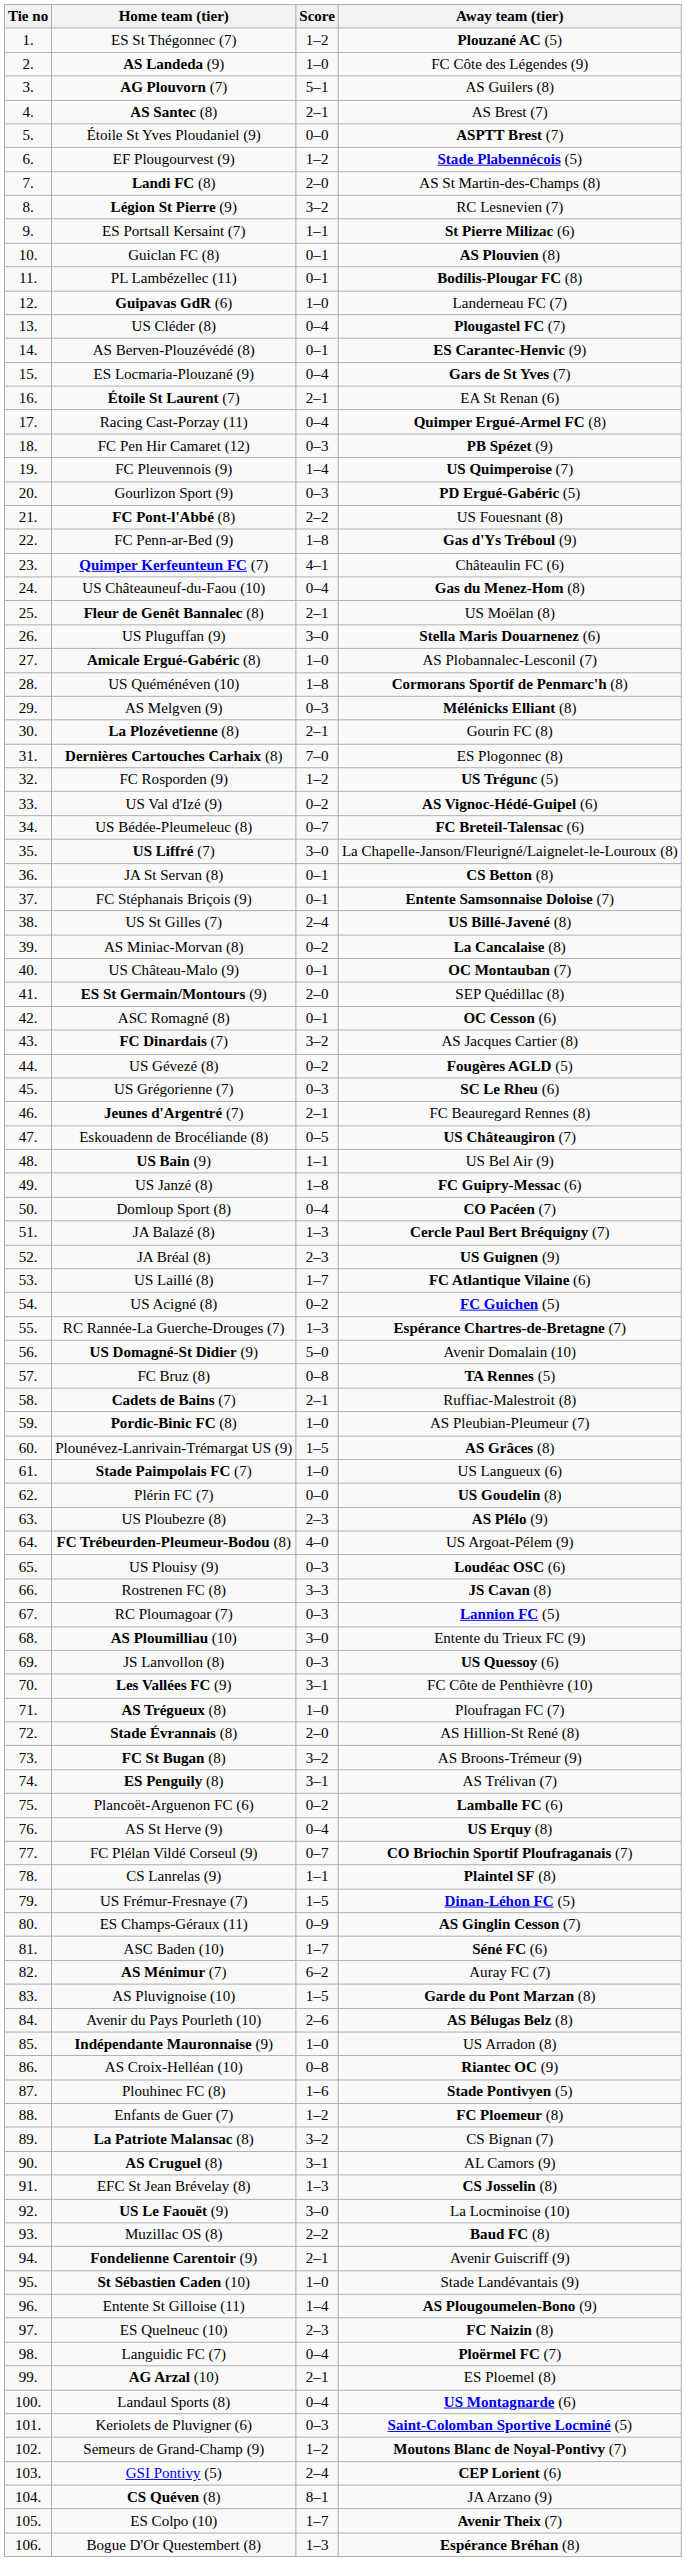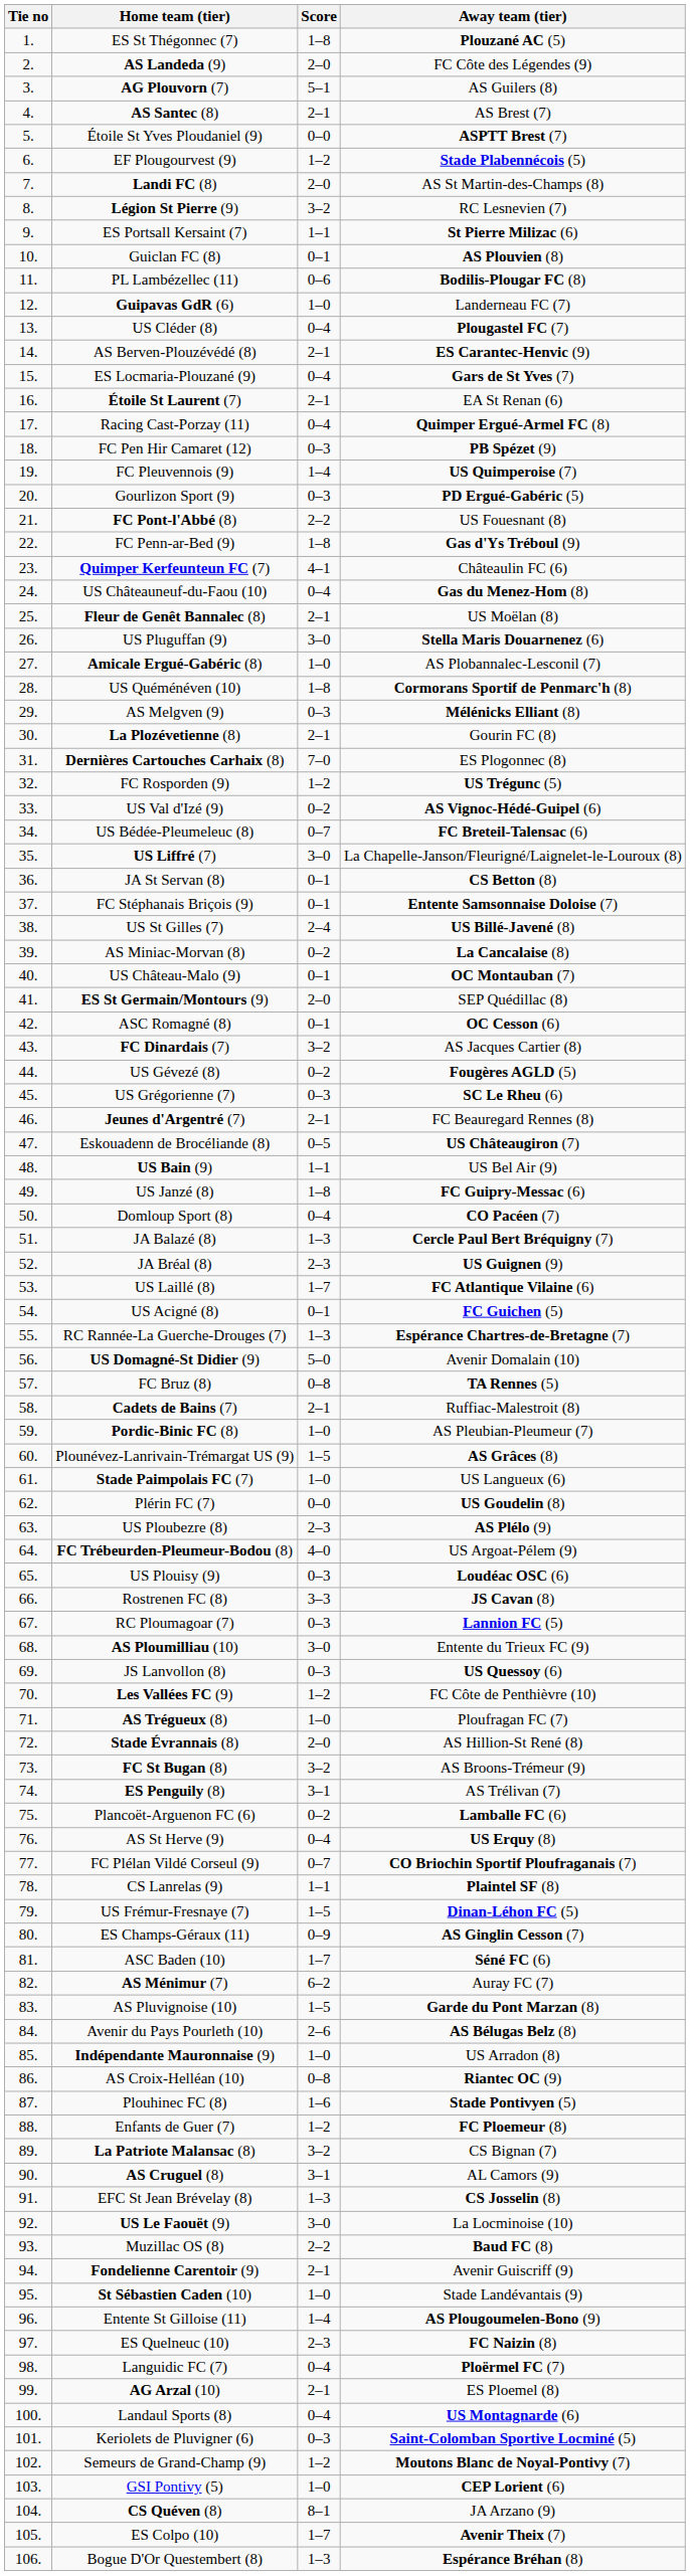 <table class="wikitable" style="text-align: center">
 <tr>
 <th>Tie no</th>
 <th>Home team (tier)</th>
 <th>Score</th>
 <th>Away team (tier)</th>
 </tr>
 <tr>
 <td>1.</td>
 <td>ES St Thégonnec (7)</td>
-<td>1–2 </td>
+<td>1–8</td>
 <td><strong>Plouzané AC</strong> (5)</td>
 </tr>
 <tr>
 <td>2.</td>
 <td><strong>AS Landeda</strong> (9)</td>
-<td>1–0</td>
+<td>2–0</td>
 <td>FC Côte des Légendes (9)</td>
 </tr>
 <tr>
 <td>3.</td>
 <td><strong>AG Plouvorn</strong> (7)</td>
 <td>5–1</td>
 <td>AS Guilers (8)</td>
 </tr>
 <tr>
 <td>4.</td>
 <td><strong>AS Santec</strong> (8)</td>
 <td>2–1</td>
 <td>AS Brest (7)</td>
 </tr>
 <tr>
 <td>5.</td>
 <td>Étoile St Yves Ploudaniel (9)</td>
 <td>0–0 </td>
 <td><strong>ASPTT Brest</strong> (7)</td>
 </tr>
 <tr>
 <td>6.</td>
 <td>EF Plougourvest (9)</td>
 <td>1–2 </td>
 <td><strong><a href='#'>Stade Plabennécois</a></strong> (5)</td>
 </tr>
 <tr>
 <td>7.</td>
 <td><strong>Landi FC</strong> (8)</td>
 <td>2–0</td>
 <td>AS St Martin-des-Champs (8)</td>
 </tr>
 <tr>
 <td>8.</td>
 <td><strong>Légion St Pierre</strong> (9)</td>
 <td>3–2</td>
 <td>RC Lesnevien (7)</td>
 </tr>
 <tr>
 <td>9.</td>
 <td>ES Portsall Kersaint (7)</td>
 <td>1–1 </td>
 <td><strong>St Pierre Milizac</strong> (6)</td>
 </tr>
 <tr>
 <td>10.</td>
 <td>Guiclan FC (8)</td>
 <td>0–1 </td>
 <td><strong>AS Plouvien</strong> (8)</td>
 </tr>
 <tr>
 <td>11.</td>
 <td>PL Lambézellec (11)</td>
-<td>0–1</td>
+<td>0–6</td>
 <td><strong>Bodilis-Plougar FC</strong> (8)</td>
 </tr>
 <tr>
 <td>12.</td>
 <td><strong>Guipavas GdR</strong> (6)</td>
 <td>1–0</td>
 <td>Landerneau FC (7)</td>
 </tr>
 <tr>
 <td>13.</td>
 <td>US Cléder (8)</td>
 <td>0–4</td>
 <td><strong>Plougastel FC</strong> (7)</td>
 </tr>
 <tr>
 <td>14.</td>
 <td>AS Berven-Plouzévédé (8)</td>
-<td>0–1</td>
+<td>2–1 </td>
 <td><strong>ES Carantec-Henvic</strong> (9)</td>
 </tr>
 <tr>
 <td>15.</td>
 <td>ES Locmaria-Plouzané (9)</td>
 <td>0–4</td>
 <td><strong>Gars de St Yves</strong> (7)</td>
 </tr>
 <tr>
 <td>16.</td>
 <td><strong>Étoile St Laurent</strong> (7)</td>
 <td>2–1</td>
 <td>EA St Renan (6)</td>
 </tr>
 <tr>
 <td>17.</td>
 <td>Racing Cast-Porzay (11)</td>
 <td>0–4</td>
 <td><strong>Quimper Ergué-Armel FC</strong> (8)</td>
 </tr>
 <tr>
 <td>18.</td>
 <td>FC Pen Hir Camaret (12)</td>
 <td>0–3</td>
 <td><strong>PB Spézet</strong> (9)</td>
 </tr>
 <tr>
 <td>19.</td>
 <td>FC Pleuvennois (9)</td>
 <td>1–4 </td>
 <td><strong>US Quimperoise</strong> (7)</td>
 </tr>
 <tr>
 <td>20.</td>
 <td>Gourlizon Sport (9)</td>
 <td>0–3</td>
 <td><strong>PD Ergué-Gabéric</strong> (5)</td>
 </tr>
 <tr>
 <td>21.</td>
 <td><strong>FC Pont-l'Abbé</strong> (8)</td>
 <td>2–2 </td>
 <td>US Fouesnant (8)</td>
 </tr>
 <tr>
 <td>22.</td>
 <td>FC Penn-ar-Bed (9)</td>
 <td>1–8</td>
 <td><strong>Gas d'Ys Tréboul</strong> (9)</td>
 </tr>
 <tr>
 <td>23.</td>
 <td><strong><a href='#'>Quimper Kerfeunteun FC</a></strong> (7)</td>
 <td>4–1 </td>
 <td>Châteaulin FC (6)</td>
 </tr>
 <tr>
 <td>24.</td>
 <td>US Châteauneuf-du-Faou (10)</td>
 <td>0–4</td>
 <td><strong>Gas du Menez-Hom</strong> (8)</td>
 </tr>
 <tr>
 <td>25.</td>
 <td><strong>Fleur de Genêt Bannalec</strong> (8)</td>
 <td>2–1</td>
 <td>US Moëlan (8)</td>
 </tr>
 <tr>
 <td>26.</td>
 <td>US Pluguffan (9)</td>
 <td>3–0</td>
 <td><strong>Stella Maris Douarnenez</strong> (6)</td>
 </tr>
 <tr>
 <td>27.</td>
 <td><strong>Amicale Ergué-Gabéric</strong> (8)</td>
 <td>1–0</td>
 <td>AS Plobannalec-Lesconil (7)</td>
 </tr>
 <tr>
 <td>28.</td>
 <td>US Quéménéven (10)</td>
 <td>1–8</td>
 <td><strong>Cormorans Sportif de Penmarc'h</strong> (8)</td>
 </tr>
 <tr>
 <td>29.</td>
 <td>AS Melgven (9)</td>
 <td>0–3</td>
 <td><strong>Mélénicks Elliant</strong> (8)</td>
 </tr>
 <tr>
 <td>30.</td>
 <td><strong>La Plozévetienne</strong> (8)</td>
 <td>2–1</td>
 <td>Gourin FC (8)</td>
 </tr>
 <tr>
 <td>31.</td>
 <td><strong>Dernières Cartouches Carhaix</strong> (8)</td>
 <td>7–0</td>
 <td>ES Plogonnec (8)</td>
 </tr>
 <tr>
 <td>32.</td>
 <td>FC Rosporden (9)</td>
 <td>1–2</td>
 <td><strong>US Trégunc</strong> (5)</td>
 </tr>
 <tr>
 <td>33.</td>
 <td>US Val d'Izé (9)</td>
 <td>0–2</td>
 <td><strong>AS Vignoc-Hédé-Guipel</strong> (6)</td>
 </tr>
 <tr>
 <td>34.</td>
 <td>US Bédée-Pleumeleuc (8)</td>
 <td>0–7</td>
 <td><strong>FC Breteil-Talensac</strong> (6)</td>
 </tr>
 <tr>
 <td>35.</td>
 <td><strong>US Liffré</strong> (7)</td>
 <td>3–0</td>
 <td>La Chapelle-Janson/Fleurigné/Laignelet-le-Louroux (8)</td>
 </tr>
 <tr>
 <td>36.</td>
 <td>JA St Servan (8)</td>
 <td>0–1</td>
 <td><strong>CS Betton</strong> (8)</td>
 </tr>
 <tr>
 <td>37.</td>
 <td>FC Stéphanais Briçois (9)</td>
 <td>0–1</td>
 <td><strong>Entente Samsonnaise Doloise</strong> (7)</td>
 </tr>
 <tr>
 <td>38.</td>
 <td>US St Gilles (7)</td>
 <td>2–4</td>
 <td><strong>US Billé-Javené</strong> (8)</td>
 </tr>
 <tr>
 <td>39.</td>
 <td>AS Miniac-Morvan (8)</td>
 <td>0–2</td>
 <td><strong>La Cancalaise</strong> (8)</td>
 </tr>
 <tr>
 <td>40.</td>
 <td>US Château-Malo (9)</td>
 <td>0–1</td>
 <td><strong>OC Montauban</strong> (7)</td>
 </tr>
 <tr>
 <td>41.</td>
 <td><strong>ES St Germain/Montours</strong> (9)</td>
 <td>2–0</td>
 <td>SEP Quédillac (8)</td>
 </tr>
 <tr>
 <td>42.</td>
 <td>ASC Romagné (8)</td>
 <td>0–1</td>
 <td><strong>OC Cesson</strong> (6)</td>
 </tr>
 <tr>
 <td>43.</td>
 <td><strong>FC Dinardais</strong> (7)</td>
 <td>3–2 </td>
 <td>AS Jacques Cartier (8)</td>
 </tr>
 <tr>
 <td>44.</td>
 <td>US Gévezé (8)</td>
 <td>0–2</td>
 <td><strong>Fougères AGLD</strong> (5)</td>
 </tr>
 <tr>
 <td>45.</td>
 <td>US Grégorienne (7)</td>
 <td>0–3</td>
 <td><strong>SC Le Rheu</strong> (6)</td>
 </tr>
 <tr>
 <td>46.</td>
 <td><strong>Jeunes d'Argentré</strong> (7)</td>
 <td>2–1</td>
 <td>FC Beauregard Rennes (8)</td>
 </tr>
 <tr>
 <td>47.</td>
 <td>Eskouadenn de Brocéliande (8)</td>
 <td>0–5</td>
 <td><strong>US Châteaugiron</strong> (7)</td>
 </tr>
 <tr>
 <td>48.</td>
 <td><strong>US Bain</strong> (9)</td>
 <td>1–1 </td>
 <td>US Bel Air (9)</td>
 </tr>
 <tr>
 <td>49.</td>
 <td>US Janzé (8)</td>
 <td>1–8</td>
 <td><strong>FC Guipry-Messac</strong> (6)</td>
 </tr>
 <tr>
 <td>50.</td>
 <td>Domloup Sport (8)</td>
 <td>0–4</td>
 <td><strong>CO Pacéen</strong> (7)</td>
 </tr>
 <tr>
 <td>51.</td>
 <td>JA Balazé (8)</td>
 <td>1–3</td>
 <td><strong>Cercle Paul Bert Bréquigny</strong> (7)</td>
 </tr>
 <tr>
 <td>52.</td>
 <td>JA Bréal (8)</td>
 <td>2–3</td>
 <td><strong>US Guignen</strong> (9)</td>
 </tr>
 <tr>
 <td>53.</td>
 <td>US Laillé (8)</td>
 <td>1–7</td>
 <td><strong>FC Atlantique Vilaine</strong> (6)</td>
 </tr>
 <tr>
 <td>54.</td>
 <td>US Acigné (8)</td>
-<td>0–2</td>
+<td>0–1</td>
 <td><strong><a href='#'>FC Guichen</a></strong> (5)</td>
 </tr>
 <tr>
 <td>55.</td>
 <td>RC Rannée-La Guerche-Drouges (7)</td>
 <td>1–3</td>
 <td><strong>Espérance Chartres-de-Bretagne</strong> (7)</td>
 </tr>
 <tr>
 <td>56.</td>
 <td><strong>US Domagné-St Didier</strong> (9)</td>
 <td>5–0</td>
 <td>Avenir Domalain (10)</td>
 </tr>
 <tr>
 <td>57.</td>
 <td>FC Bruz (8)</td>
 <td>0–8</td>
 <td><strong>TA Rennes</strong> (5)</td>
 </tr>
 <tr>
 <td>58.</td>
 <td><strong>Cadets de Bains</strong> (7)</td>
 <td>2–1 </td>
 <td>Ruffiac-Malestroit (8)</td>
 </tr>
 <tr>
 <td>59.</td>
 <td><strong>Pordic-Binic FC</strong> (8)</td>
 <td>1–0</td>
 <td>AS Pleubian-Pleumeur (7)</td>
 </tr>
 <tr>
 <td>60.</td>
 <td>Plounévez-Lanrivain-Trémargat US (9)</td>
 <td>1–5</td>
 <td><strong>AS Grâces</strong> (8)</td>
 </tr>
 <tr>
 <td>61.</td>
 <td><strong>Stade Paimpolais FC</strong> (7)</td>
 <td>1–0</td>
 <td>US Langueux (6)</td>
 </tr>
 <tr>
 <td>62.</td>
 <td>Plérin FC (7)</td>
 <td>0–0 </td>
 <td><strong>US Goudelin</strong> (8)</td>
 </tr>
 <tr>
 <td>63.</td>
 <td>US Ploubezre (8)</td>
 <td>2–3</td>
 <td><strong>AS Plélo</strong> (9)</td>
 </tr>
 <tr>
 <td>64.</td>
 <td><strong>FC Trébeurden-Pleumeur-Bodou</strong> (8)</td>
 <td>4–0</td>
 <td>US Argoat-Pélem (9)</td>
 </tr>
 <tr>
 <td>65.</td>
 <td>US Plouisy (9)</td>
 <td>0–3</td>
 <td><strong>Loudéac OSC</strong> (6)</td>
 </tr>
 <tr>
 <td>66.</td>
 <td>Rostrenen FC (8)</td>
 <td>3–3 </td>
 <td><strong>JS Cavan</strong> (8)</td>
 </tr>
 <tr>
 <td>67.</td>
 <td>RC Ploumagoar (7)</td>
 <td>0–3</td>
 <td><strong><a href='#'>Lannion FC</a></strong> (5)</td>
 </tr>
 <tr>
 <td>68.</td>
 <td><strong>AS Ploumilliau</strong> (10)</td>
 <td>3–0</td>
 <td>Entente du Trieux FC (9)</td>
 </tr>
 <tr>
 <td>69.</td>
 <td>JS Lanvollon (8)</td>
 <td>0–3</td>
 <td><strong>US Quessoy</strong> (6)</td>
 </tr>
 <tr>
 <td>70.</td>
 <td><strong>Les Vallées FC</strong> (9)</td>
-<td>3–1 </td>
+<td>1–2 </td>
 <td>FC Côte de Penthièvre (10)</td>
 </tr>
 <tr>
 <td>71.</td>
 <td><strong>AS Trégueux</strong> (8)</td>
 <td>1–0</td>
 <td>Ploufragan FC (7)</td>
 </tr>
 <tr>
 <td>72.</td>
 <td><strong>Stade Évrannais</strong> (8)</td>
 <td>2–0</td>
 <td>AS Hillion-St René (8)</td>
 </tr>
 <tr>
 <td>73.</td>
 <td><strong>FC St Bugan</strong> (8)</td>
 <td>3–2</td>
 <td>AS Broons-Trémeur (9)</td>
 </tr>
 <tr>
 <td>74.</td>
 <td><strong>ES Penguily</strong> (8)</td>
 <td>3–1</td>
 <td>AS Trélivan (7)</td>
 </tr>
 <tr>
 <td>75.</td>
 <td>Plancoët-Arguenon FC (6)</td>
 <td>0–2</td>
 <td><strong>Lamballe FC</strong> (6)</td>
 </tr>
 <tr>
 <td>76.</td>
 <td>AS St Herve (9)</td>
 <td>0–4</td>
 <td><strong>US Erquy</strong> (8)</td>
 </tr>
 <tr>
 <td>77.</td>
 <td>FC Plélan Vildé Corseul (9)</td>
 <td>0–7</td>
 <td><strong>CO Briochin Sportif Ploufraganais</strong> (7)</td>
 </tr>
 <tr>
 <td>78.</td>
 <td>CS Lanrelas (9)</td>
 <td>1–1 </td>
 <td><strong>Plaintel SF</strong> (8)</td>
 </tr>
 <tr>
 <td>79.</td>
 <td>US Frémur-Fresnaye (7)</td>
 <td>1–5</td>
 <td><strong><a href='#'>Dinan-Léhon FC</a></strong> (5)</td>
 </tr>
 <tr>
 <td>80.</td>
 <td>ES Champs-Géraux (11)</td>
 <td>0–9</td>
 <td><strong>AS Ginglin Cesson</strong> (7)</td>
 </tr>
 <tr>
 <td>81.</td>
 <td>ASC Baden (10)</td>
 <td>1–7</td>
 <td><strong>Séné FC</strong> (6)</td>
 </tr>
 <tr>
 <td>82.</td>
 <td><strong>AS Ménimur</strong> (7)</td>
 <td>6–2</td>
 <td>Auray FC (7)</td>
 </tr>
 <tr>
 <td>83.</td>
 <td>AS Pluvignoise (10)</td>
 <td>1–5</td>
 <td><strong>Garde du Pont Marzan</strong> (8)</td>
 </tr>
 <tr>
 <td>84.</td>
 <td>Avenir du Pays Pourleth (10)</td>
 <td>2–6</td>
 <td><strong>AS Bélugas Belz</strong> (8)</td>
 </tr>
 <tr>
 <td>85.</td>
 <td><strong>Indépendante Mauronnaise</strong> (9)</td>
 <td>1–0</td>
 <td>US Arradon (8)</td>
 </tr>
 <tr>
 <td>86.</td>
 <td>AS Croix-Helléan (10)</td>
 <td>0–8</td>
 <td><strong>Riantec OC</strong> (9)</td>
 </tr>
 <tr>
 <td>87.</td>
 <td>Plouhinec FC (8)</td>
 <td>1–6</td>
 <td><strong>Stade Pontivyen</strong> (5)</td>
 </tr>
 <tr>
 <td>88.</td>
 <td>Enfants de Guer (7)</td>
 <td>1–2</td>
 <td><strong>FC Ploemeur</strong> (8)</td>
 </tr>
 <tr>
 <td>89.</td>
 <td><strong>La Patriote Malansac</strong> (8)</td>
 <td>3–2</td>
 <td>CS Bignan (7)</td>
 </tr>
 <tr>
 <td>90.</td>
 <td><strong>AS Cruguel</strong> (8)</td>
 <td>3–1</td>
 <td>AL Camors (9)</td>
 </tr>
 <tr>
 <td>91.</td>
 <td>EFC St Jean Brévelay (8)</td>
 <td>1–3</td>
 <td><strong>CS Josselin</strong> (8)</td>
 </tr>
 <tr>
 <td>92.</td>
 <td><strong>US Le Faouët</strong> (9)</td>
 <td>3–0</td>
 <td>La Locminoise (10)</td>
 </tr>
 <tr>
 <td>93.</td>
 <td>Muzillac OS (8)</td>
 <td>2–2 </td>
 <td><strong>Baud FC</strong> (8)</td>
 </tr>
 <tr>
 <td>94.</td>
 <td><strong>Fondelienne Carentoir</strong> (9)</td>
 <td>2–1 </td>
 <td>Avenir Guiscriff (9)</td>
 </tr>
 <tr>
 <td>95.</td>
 <td><strong>St Sébastien Caden</strong> (10)</td>
 <td>1–0</td>
 <td>Stade Landévantais (9)</td>
 </tr>
 <tr>
 <td>96.</td>
 <td>Entente St Gilloise (11)</td>
 <td>1–4</td>
 <td><strong>AS Plougoumelen-Bono</strong> (9)</td>
 </tr>
 <tr>
 <td>97.</td>
 <td>ES Quelneuc (10)</td>
 <td>2–3</td>
 <td><strong>FC Naizin</strong> (8)</td>
 </tr>
 <tr>
 <td>98.</td>
 <td>Languidic FC (7)</td>
 <td>0–4</td>
 <td><strong>Ploërmel FC</strong> (7)</td>
 </tr>
 <tr>
 <td>99.</td>
 <td><strong>AG Arzal</strong> (10)</td>
 <td>2–1</td>
 <td>ES Ploemel (8)</td>
 </tr>
 <tr>
 <td>100.</td>
 <td>Landaul Sports (8)</td>
 <td>0–4</td>
 <td><strong><a href='#'>US Montagnarde</a></strong> (6)</td>
 </tr>
 <tr>
 <td>101.</td>
 <td>Keriolets de Pluvigner (6)</td>
 <td>0–3</td>
 <td><strong><a href='#'>Saint-Colomban Sportive Locminé</a></strong> (5)</td>
 </tr>
 <tr>
 <td>102.</td>
 <td>Semeurs de Grand-Champ (9)</td>
 <td>1–2</td>
 <td><strong>Moutons Blanc de Noyal-Pontivy</strong> (7)</td>
 </tr>
 <tr>
 <td>103.</td>
 <td><a href='#'>GSI Pontivy</a> (5)</td>
-<td>2–4 </td>
+<td>1–0</td>
 <td><strong>CEP Lorient</strong> (6)</td>
 </tr>
 <tr>
 <td>104.</td>
 <td><strong>CS Quéven</strong> (8)</td>
 <td>8–1</td>
 <td>JA Arzano (9)</td>
 </tr>
 <tr>
 <td>105.</td>
 <td>ES Colpo (10)</td>
 <td>1–7</td>
 <td><strong>Avenir Theix</strong> (7)</td>
 </tr>
 <tr>
 <td>106.</td>
 <td>Bogue D'Or Questembert (8)</td>
 <td>1–3</td>
 <td><strong>Espérance Bréhan</strong> (8)</td>
 </tr>
 </table>
